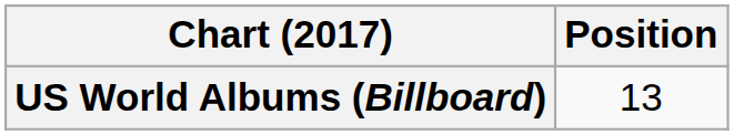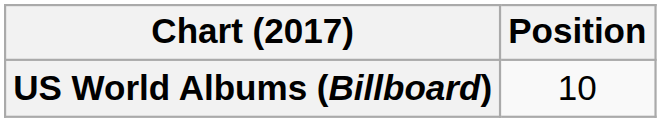 <table class="wikitable sortable plainrowheaders" style="text-align:center">
 <tr>
 <th scope="col">Chart (2017)</th>
 <th scope="col">Position</th>
 </tr>
 <tr>
 <th scope="row">US World Albums (<em>Billboard</em>)</th>
-<td>13</td>
+<td>10</td>
 </tr>
 </table>
